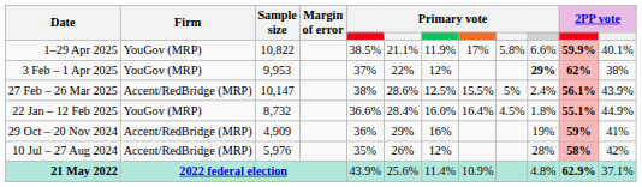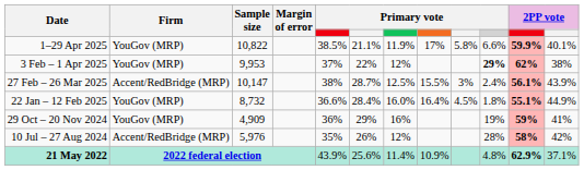 <table class="nowrap wikitable tpl-blanktable" style=text-align:center;font-size:90%>
 <tr>
 <th rowspan=2>Date</th>
 <th rowspan=2>Firm</th>
 <th rowspan=2>Sample<br>size</th>
 <th rowspan=2>Margin<br>of error</th>
 <th colspan=6>Primary vote</th>
 <th colspan=2 class=unsortable style=background:#ebbce3><a href='#'>2PP vote</a></th>
 </tr>
 <tr>
 <th style="background:#F00011"></th>
 <th style=background:></th>
 <th style=background:#10C25B></th>
 <th style=background:#f36c21></th>
 <th style=background:></th>
 <th style=background:lightgray></th>
 <th style="background:#F00011"></th>
 <th style=background:></th>
 </tr>
 <tr>
 <td align=right>1–29 Apr 2025</td>
 <td align=left>YouGov (MRP)</td>
 <td>10,822</td>
 <td></td>
 <td>38.5%</td>
 <td>21.1%</td>
 <td>11.9%</td>
 <td>17%</td>
 <td>5.8%</td>
 <td>6.6%</td>
 <th style="background:#FFB6B6">59.9%</th>
 <td>40.1%</td>
 </tr>
 <tr>
 <td align=right>3 Feb – 1 Apr 2025</td>
 <td align=left>YouGov (MRP)</td>
 <td>9,953</td>
 <td></td>
 <td>37%</td>
 <td>22%</td>
 <td>12%</td>
 <td></td>
 <td></td>
 <td><strong>29%</strong></td>
 <th style="background:#FFB6B6">62%</th>
 <td>38%</td>
 </tr>
 <tr>
 <td align=right>27 Feb – 26 Mar 2025</td>
 <td align=left>Accent/RedBridge (MRP)</td>
 <td>10,147</td>
 <td></td>
 <td>38%</td>
-<td>28.6%</td>
+<td>28.7%</td>
 <td>12.5%</td>
 <td>15.5%</td>
-<td>5%</td>
+<td>3%</td>
 <td>2.4%</td>
 <th style="background:#FFB6B6">56.1%</th>
 <td>43.9%</td>
 </tr>
 <tr>
 <td align=right>22 Jan – 12 Feb 2025</td>
 <td align=left>YouGov (MRP)</td>
 <td>8,732</td>
 <td></td>
 <td>36.6%</td>
 <td>28.4%</td>
 <td>16.0%</td>
 <td>16.4%</td>
 <td>4.5%</td>
 <td>1.8%</td>
 <th style="background:#FFB6B6">55.1%</th>
 <td>44.9%</td>
 </tr>
 <tr>
 <td align=right>29 Oct – 20 Nov 2024</td>
-<td align=left>Accent/RedBridge (MRP)</td>
+<td align=left>YouGov (MRP)</td>
 <td>4,909</td>
 <td></td>
 <td>36%</td>
 <td>29%</td>
 <td>16%</td>
 <td></td>
 <td></td>
 <td>19%</td>
 <th style="background:#FFB6B6">59%</th>
 <td>41%</td>
 </tr>
 <tr>
 <td align=right>10 Jul – 27 Aug 2024</td>
 <td align=left>Accent/RedBridge (MRP)</td>
 <td>5,976</td>
 <td></td>
 <td>35%</td>
 <td>26%</td>
 <td>12%</td>
 <td></td>
 <td></td>
 <td>28%</td>
 <th style="background:#FFB6B6">58%</th>
 <td>42%</td>
 </tr>
 <tr style="background:#b0e9db">
 <td style="text-align:right" data-sort-value="21-May-2022"><strong>21 May 2022</strong></td>
 <td colspan="3" style="text-align:center"><strong><a href='#'>2022 federal election</a></strong></td>
 <td>43.9%</td>
 <td>25.6%</td>
 <td>11.4%</td>
 <td>10.9%</td>
 <td></td>
 <td>4.8%</td>
 <td><strong>62.9%</strong></td>
 <td>37.1%</td>
 </tr>
 </table>
